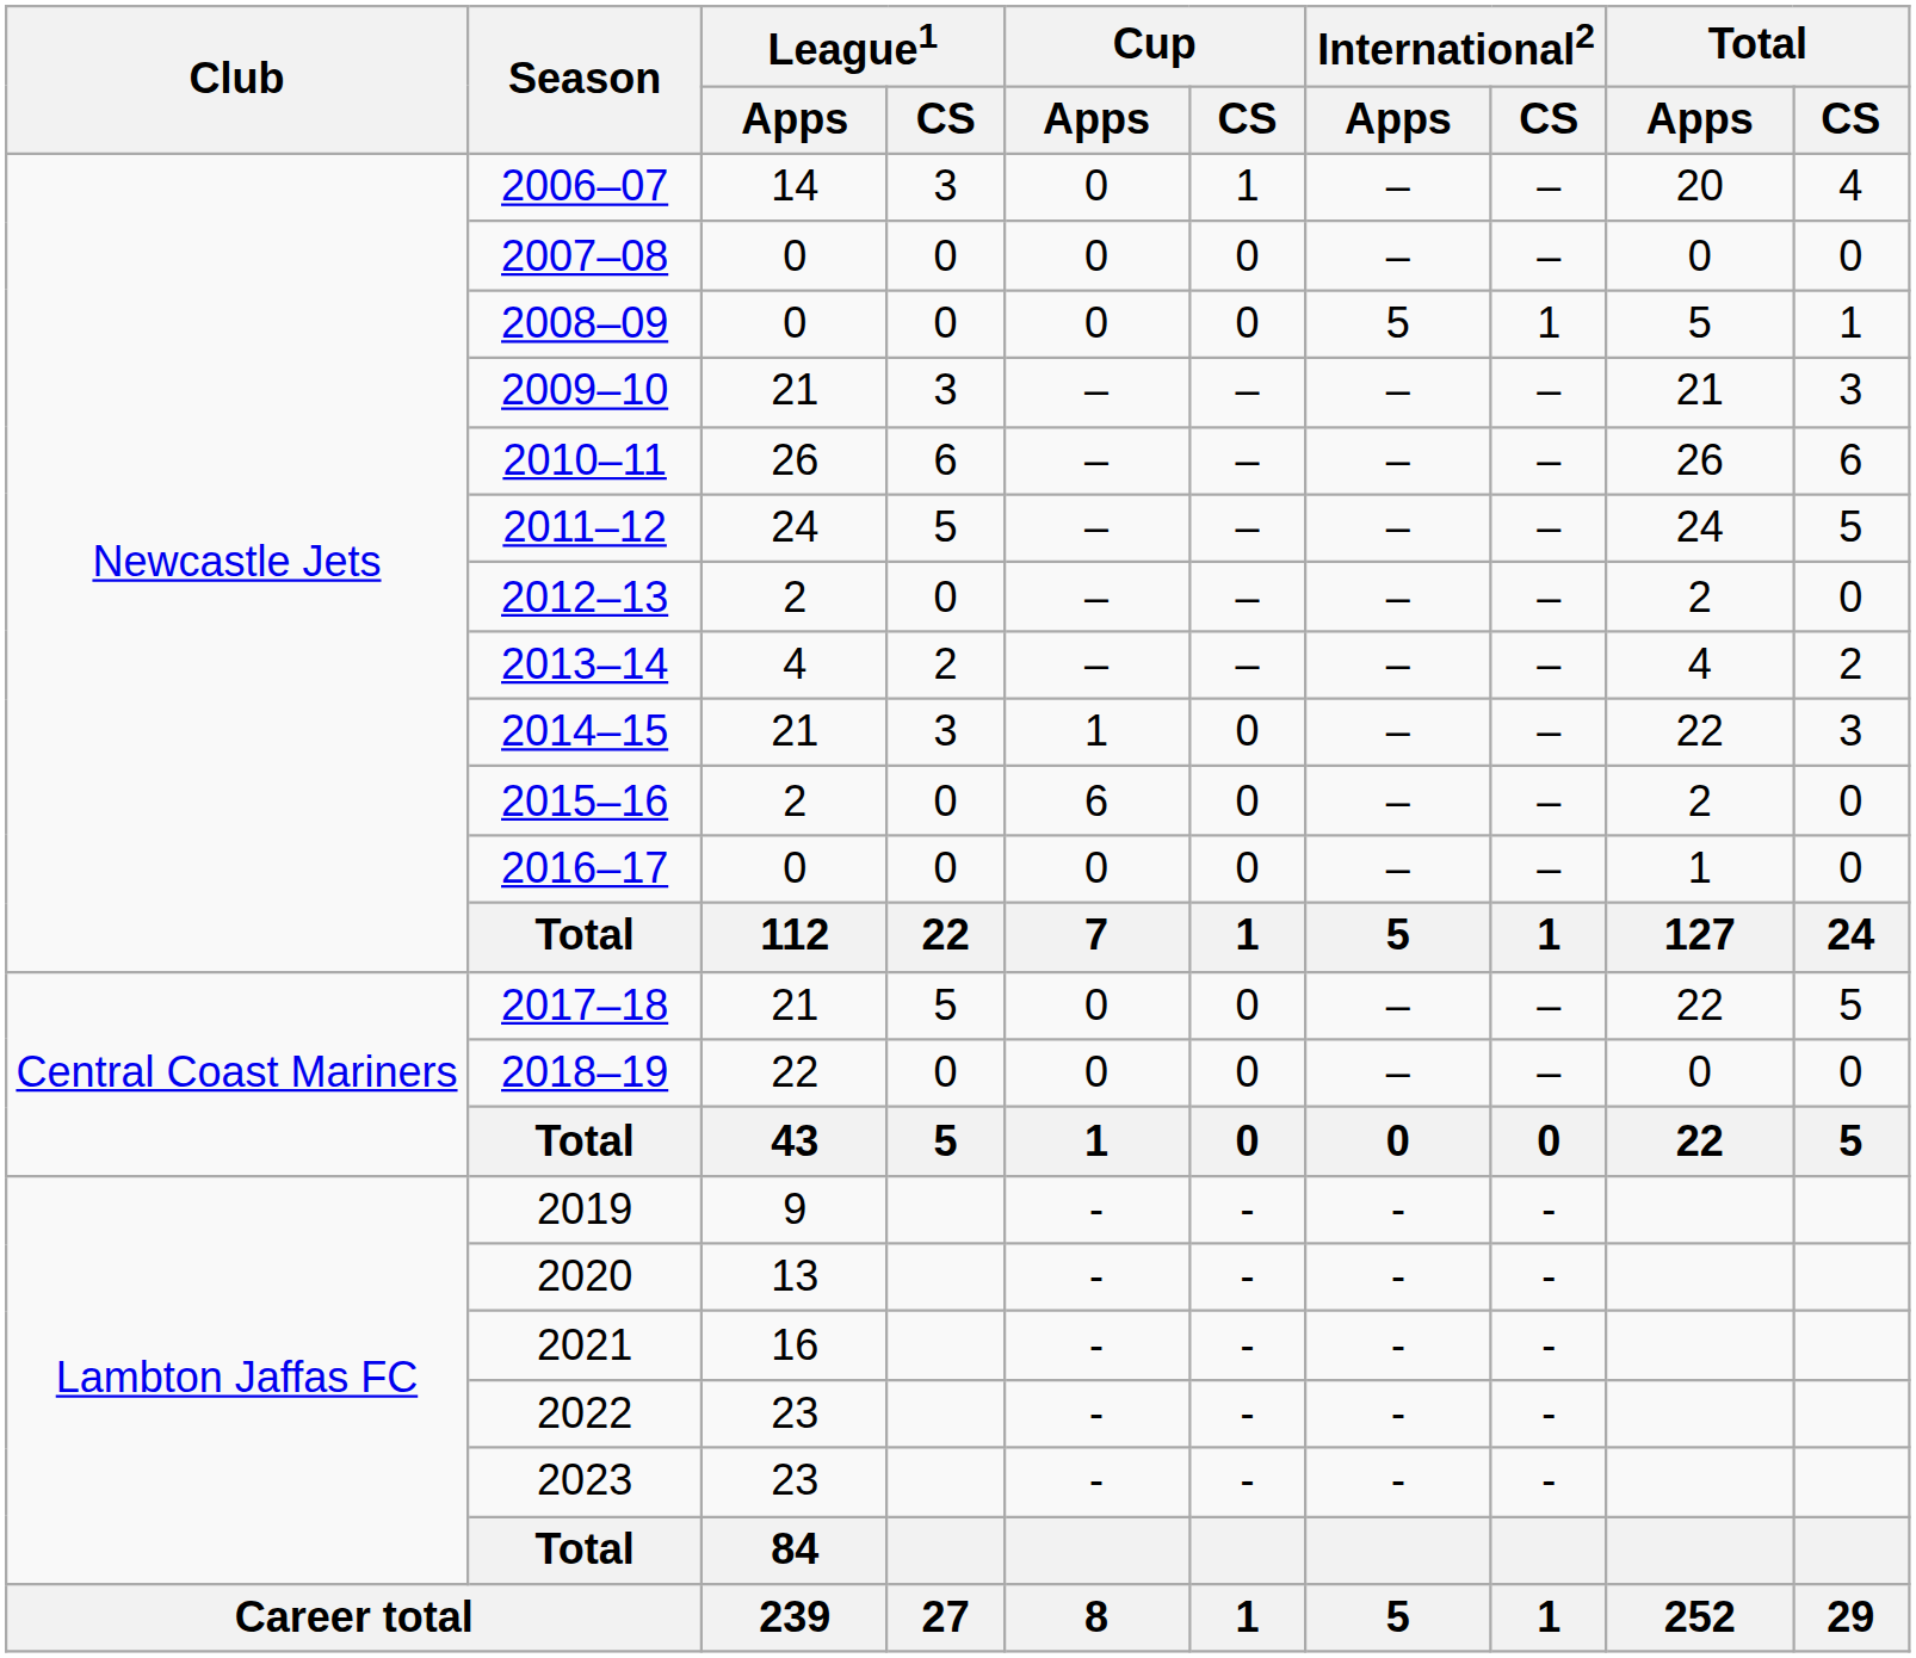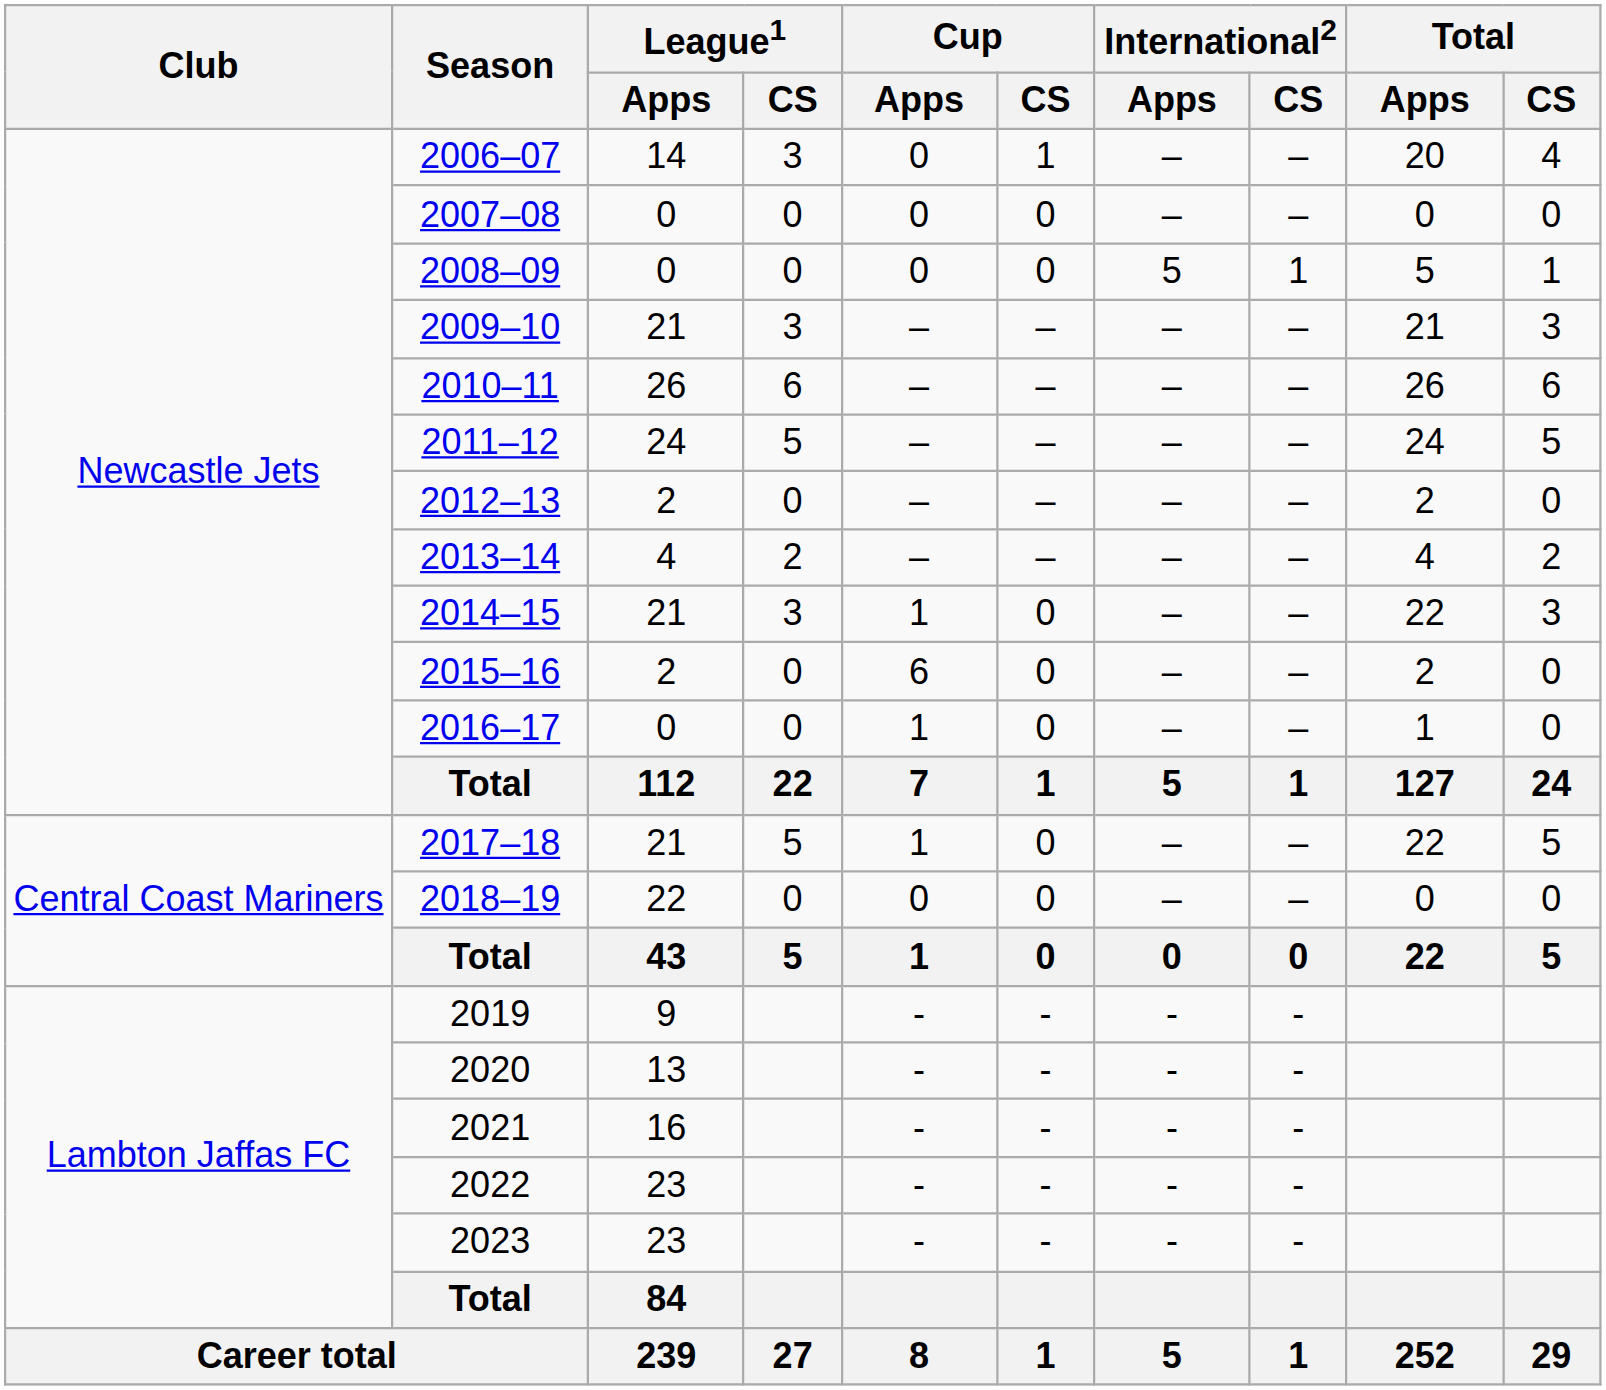 <table class="wikitable" style="text-align: center;">
 <tr>
 <th rowspan="2">Club</th>
 <th rowspan="2" width="80">Season</th>
 <th colspan="2" width="105">League<sup>1</sup></th>
 <th colspan="2" width="105">Cup</th>
 <th colspan="2" width="105">International<sup>2</sup></th>
 <th colspan="2" width="105">Total</th>
 </tr>
 <tr>
 <th>Apps</th>
 <th>CS</th>
 <th>Apps</th>
 <th>CS</th>
 <th>Apps</th>
 <th>CS</th>
 <th>Apps</th>
 <th>CS</th>
 </tr>
 <tr>
 <td rowspan="12" valign="center"><a href='#'>Newcastle Jets</a></td>
 <td><a href='#'>2006–07</a></td>
 <td>14</td>
 <td>3</td>
 <td>0</td>
 <td>1</td>
 <td>–</td>
 <td>–</td>
 <td>20</td>
 <td>4</td>
 </tr>
 <tr>
 <td><a href='#'>2007–08</a></td>
 <td>0</td>
 <td>0</td>
 <td>0</td>
 <td>0</td>
 <td>–</td>
 <td>–</td>
 <td>0</td>
 <td>0</td>
 </tr>
 <tr>
 <td><a href='#'>2008–09</a></td>
 <td>0</td>
 <td>0</td>
 <td>0</td>
 <td>0</td>
 <td>5</td>
 <td>1</td>
 <td>5</td>
 <td>1</td>
 </tr>
 <tr>
 <td><a href='#'>2009–10</a></td>
 <td>21</td>
 <td>3</td>
 <td>–</td>
 <td>–</td>
 <td>–</td>
 <td>–</td>
 <td>21</td>
 <td>3</td>
 </tr>
 <tr>
 <td><a href='#'>2010–11</a></td>
 <td>26</td>
 <td>6</td>
 <td>–</td>
 <td>–</td>
 <td>–</td>
 <td>–</td>
 <td>26</td>
 <td>6</td>
 </tr>
 <tr>
 <td><a href='#'>2011–12</a></td>
 <td>24</td>
 <td>5</td>
 <td>–</td>
 <td>–</td>
 <td>–</td>
 <td>–</td>
 <td>24</td>
 <td>5</td>
 </tr>
 <tr>
 <td><a href='#'>2012–13</a></td>
 <td>2</td>
 <td>0</td>
 <td>–</td>
 <td>–</td>
 <td>–</td>
 <td>–</td>
 <td>2</td>
 <td>0</td>
 </tr>
 <tr>
 <td><a href='#'>2013–14</a></td>
 <td>4</td>
 <td>2</td>
 <td>–</td>
 <td>–</td>
 <td>–</td>
 <td>–</td>
 <td>4</td>
 <td>2</td>
 </tr>
 <tr>
 <td><a href='#'>2014–15</a></td>
 <td>21</td>
 <td>3</td>
 <td>1</td>
 <td>0</td>
 <td>–</td>
 <td>–</td>
 <td>22</td>
 <td>3</td>
 </tr>
 <tr>
 <td><a href='#'>2015–16</a></td>
 <td>2</td>
 <td>0</td>
 <td>6</td>
 <td>0</td>
 <td>–</td>
 <td>–</td>
 <td>2</td>
 <td>0</td>
 </tr>
 <tr>
 <td><a href='#'>2016–17</a></td>
 <td>0</td>
 <td>0</td>
-<td>0</td>
+<td>1</td>
 <td>0</td>
 <td>–</td>
 <td>–</td>
 <td>1</td>
 <td>0</td>
 </tr>
 <tr>
 <th>Total</th>
 <th>112</th>
 <th>22</th>
 <th>7</th>
 <th>1</th>
 <th>5</th>
 <th>1</th>
 <th>127</th>
 <th>24</th>
 </tr>
 <tr>
 <td rowspan="3" valign="center"><a href='#'>Central Coast Mariners</a></td>
 <td><a href='#'>2017–18</a></td>
 <td>21</td>
 <td>5</td>
-<td>0</td>
+<td>1</td>
 <td>0</td>
 <td>–</td>
 <td>–</td>
 <td>22</td>
 <td>5</td>
 </tr>
 <tr>
 <td><a href='#'>2018–19</a></td>
 <td>22</td>
 <td>0</td>
 <td>0</td>
 <td>0</td>
 <td>–</td>
 <td>–</td>
 <td>0</td>
 <td>0</td>
 </tr>
 <tr>
 <th>Total</th>
 <th>43</th>
 <th>5</th>
 <th>1</th>
 <th>0</th>
 <th>0</th>
 <th>0</th>
 <th>22</th>
 <th>5</th>
 </tr>
 <tr>
 <td rowspan="6"><a href='#'>Lambton Jaffas FC</a></td>
 <td>2019</td>
 <td>9</td>
 <td></td>
 <td>-</td>
 <td>-</td>
 <td>-</td>
 <td>-</td>
 <td></td>
 <td></td>
 </tr>
 <tr>
 <td>2020</td>
 <td>13</td>
 <td></td>
 <td>-</td>
 <td>-</td>
 <td>-</td>
 <td>-</td>
 <td></td>
 <td></td>
 </tr>
 <tr>
 <td>2021</td>
 <td>16</td>
 <td></td>
 <td>-</td>
 <td>-</td>
 <td>-</td>
 <td>-</td>
 <td></td>
 <td></td>
 </tr>
 <tr>
 <td>2022</td>
 <td>23</td>
 <td></td>
 <td>-</td>
 <td>-</td>
 <td>-</td>
 <td>-</td>
 <td></td>
 <td></td>
 </tr>
 <tr>
 <td>2023</td>
 <td>23</td>
 <td></td>
 <td>-</td>
 <td>-</td>
 <td>-</td>
 <td>-</td>
 <td></td>
 <td></td>
 </tr>
 <tr>
 <th>Total</th>
 <th>84</th>
 <th></th>
 <th></th>
 <th></th>
 <th></th>
 <th></th>
 <th></th>
 <th></th>
 </tr>
 <tr>
 <th colspan="2">Career total</th>
 <th>239</th>
 <th>27</th>
 <th>8</th>
 <th>1</th>
 <th>5</th>
 <th>1</th>
 <th>252</th>
 <th>29</th>
 </tr>
 </table>
